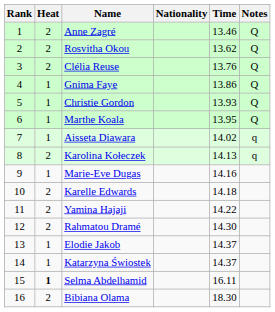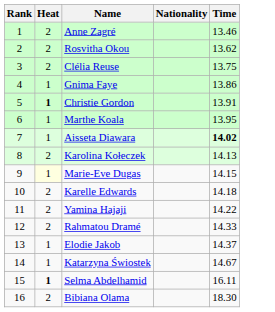 <table class="wikitable sortable" style="text-align:center;font-size:95%">
 <tr>
 <th>Rank</th>
 <th>Heat</th>
 <th>Name</th>
 <th>Nationality</th>
 <th>Time</th>
-<th>Notes</th>
 </tr>
 <tr bgcolor=ccffcc>
 <td>1</td>
 <td>2</td>
 <td align=left><a href='#'>Anne Zagré</a></td>
 <td align=left></td>
 <td>13.46</td>
-<td>Q</td>
 </tr>
 <tr bgcolor=ccffcc>
 <td>2</td>
 <td>2</td>
 <td align=left><a href='#'>Rosvitha Okou</a></td>
 <td align=left></td>
 <td>13.62</td>
-<td>Q</td>
 </tr>
 <tr bgcolor=ccffcc>
 <td>3</td>
 <td>2</td>
 <td align=left><a href='#'>Clélia Reuse</a></td>
 <td align=left></td>
-<td>13.76</td>
-<td>Q</td>
+<td>13.75</td>
 </tr>
 <tr bgcolor=ccffcc>
 <td>4</td>
 <td>1</td>
 <td align=left><a href='#'>Gnima Faye</a></td>
 <td align=left></td>
 <td>13.86</td>
-<td>Q</td>
 </tr>
 <tr bgcolor=ccffcc>
 <td>5</td>
-<td>1</td>
+<td><strong>1</strong></td>
 <td align=left><a href='#'>Christie Gordon</a></td>
 <td align=left></td>
-<td>13.93</td>
-<td>Q</td>
+<td>13.91</td>
 </tr>
 <tr bgcolor=ccffcc>
 <td>6</td>
 <td>1</td>
 <td align=left><a href='#'>Marthe Koala</a></td>
 <td align=left></td>
 <td>13.95</td>
-<td>Q</td>
 </tr>
 <tr bgcolor=ddffdd>
 <td>7</td>
 <td>1</td>
 <td align=left><a href='#'>Aisseta Diawara</a></td>
 <td align=left></td>
-<td>14.02</td>
-<td>q</td>
+<td><strong>14.02</strong></td>
 </tr>
 <tr bgcolor=ddffdd>
 <td>8</td>
 <td>2</td>
 <td align=left><a href='#'>Karolina Kołeczek</a></td>
 <td align=left></td>
 <td>14.13</td>
-<td>q</td>
 </tr>
 <tr>
 <td>9</td>
-<td>1</td>
+<td style="background: lightyellow;">1</td>
 <td align=left><a href='#'>Marie-Eve Dugas</a></td>
 <td align=left></td>
-<td>14.16</td>
-<td></td>
+<td>14.15</td>
 </tr>
 <tr>
 <td>10</td>
 <td>2</td>
 <td align=left><a href='#'>Karelle Edwards</a></td>
 <td align=left></td>
 <td>14.18</td>
-<td></td>
 </tr>
 <tr>
 <td>11</td>
 <td>2</td>
 <td align=left><a href='#'>Yamina Hajaji</a></td>
 <td align=left></td>
 <td>14.22</td>
-<td></td>
 </tr>
 <tr>
 <td>12</td>
 <td>2</td>
 <td align=left><a href='#'>Rahmatou Dramé</a></td>
 <td align=left></td>
-<td>14.30</td>
-<td></td>
+<td>14.33</td>
 </tr>
 <tr>
 <td>13</td>
 <td>1</td>
 <td align=left><a href='#'>Elodie Jakob</a></td>
 <td align=left></td>
 <td>14.37</td>
-<td></td>
 </tr>
 <tr>
 <td>14</td>
 <td>1</td>
 <td align=left><a href='#'>Katarzyna Świostek</a></td>
 <td align=left></td>
-<td>14.37</td>
-<td></td>
+<td>14.67</td>
 </tr>
 <tr>
 <td>15</td>
 <td><strong>1</strong></td>
 <td align=left><a href='#'>Selma Abdelhamid</a></td>
 <td align=left></td>
 <td>16.11</td>
-<td></td>
 </tr>
 <tr>
 <td>16</td>
 <td>2</td>
 <td align=left><a href='#'>Bibiana Olama</a></td>
 <td align=left></td>
 <td>18.30</td>
-<td></td>
 </tr>
 </table>
